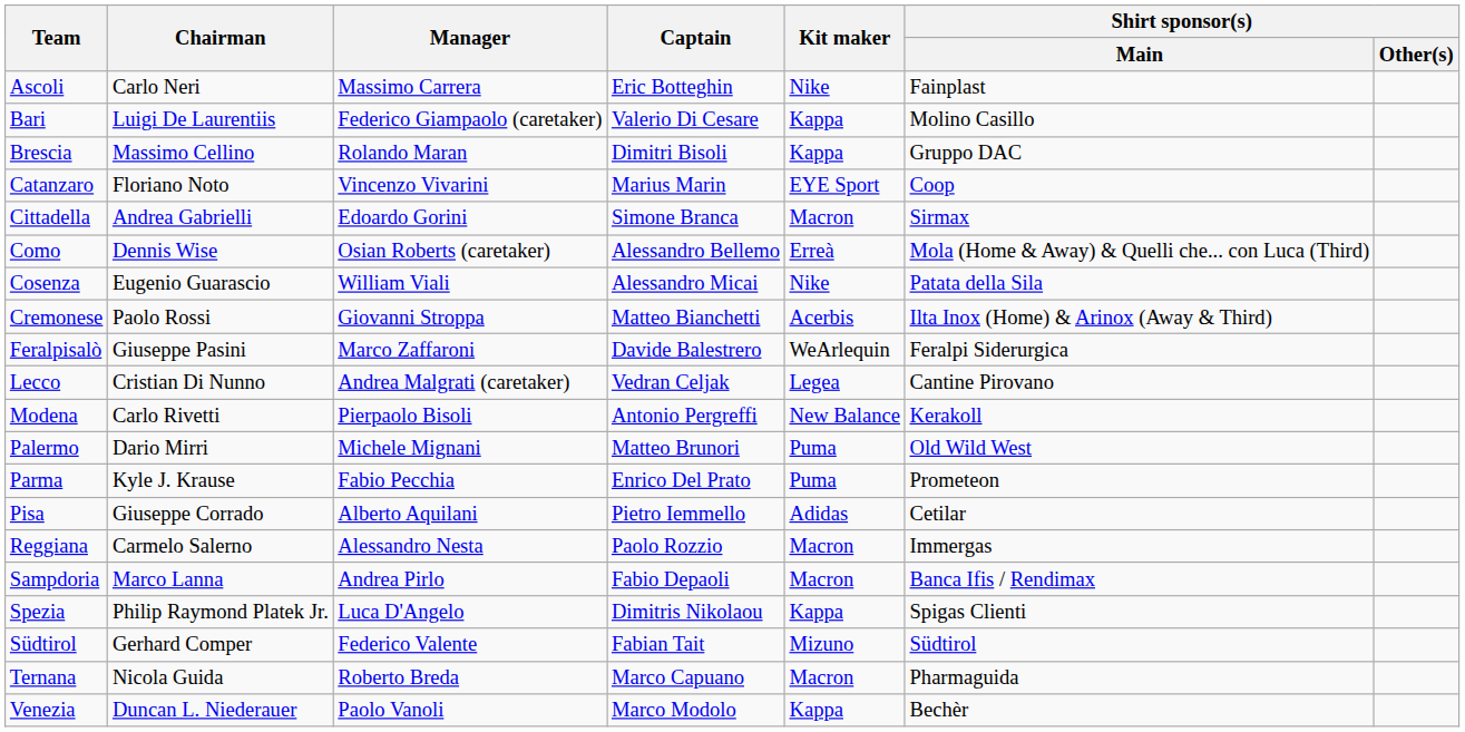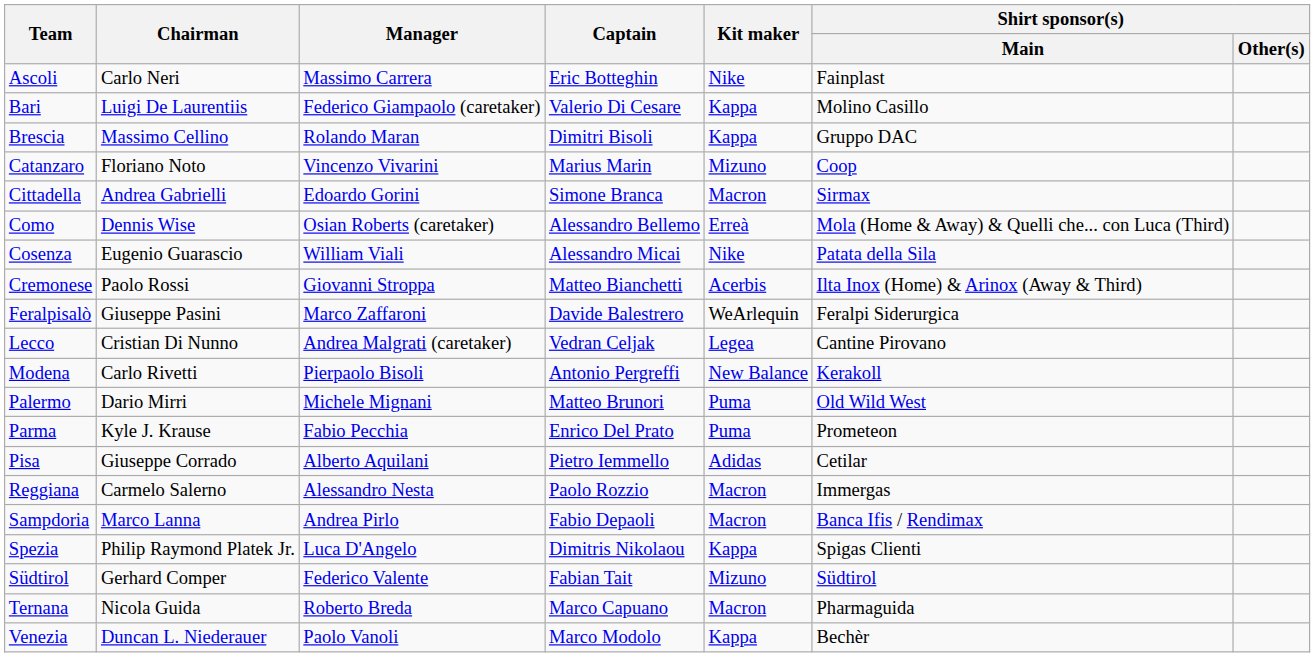 <table class="wikitable">
 <tr>
 <th rowspan="2">Team</th>
 <th rowspan="2">Chairman</th>
 <th rowspan="2">Manager</th>
 <th rowspan="2">Captain</th>
 <th rowspan="2">Kit maker</th>
 <th colspan="2">Shirt sponsor(s)</th>
 </tr>
 <tr>
 <th>Main</th>
 <th>Other(s)</th>
 </tr>
 <tr>
 <td><a href='#'>Ascoli</a></td>
 <td> Carlo Neri</td>
 <td> <a href='#'>Massimo Carrera</a></td>
 <td> <a href='#'>Eric Botteghin</a></td>
 <td><a href='#'>Nike</a></td>
 <td>Fainplast</td>
 <td></td>
 </tr>
 <tr>
 <td><a href='#'>Bari</a></td>
 <td> <a href='#'>Luigi De Laurentiis</a></td>
 <td> <a href='#'>Federico Giampaolo</a> (caretaker)</td>
 <td> <a href='#'>Valerio Di Cesare</a></td>
 <td><a href='#'>Kappa</a></td>
 <td>Molino Casillo</td>
 <td></td>
 </tr>
 <tr>
 <td><a href='#'>Brescia</a></td>
 <td> <a href='#'>Massimo Cellino</a></td>
 <td> <a href='#'>Rolando Maran</a></td>
 <td> <a href='#'>Dimitri Bisoli</a></td>
 <td><a href='#'>Kappa</a></td>
 <td>Gruppo DAC</td>
 <td></td>
 </tr>
 <tr>
 <td><a href='#'>Catanzaro</a></td>
 <td> Floriano Noto</td>
 <td> <a href='#'>Vincenzo Vivarini</a></td>
 <td> <a href='#'>Marius Marin</a></td>
-<td><a href='#'>EYE Sport</a></td>
+<td><a href='#'>Mizuno</a></td>
 <td><a href='#'>Coop</a></td>
 <td></td>
 </tr>
 <tr>
 <td><a href='#'>Cittadella</a></td>
 <td> <a href='#'>Andrea Gabrielli</a></td>
 <td> <a href='#'>Edoardo Gorini</a></td>
 <td> <a href='#'>Simone Branca</a></td>
 <td><a href='#'>Macron</a></td>
 <td><a href='#'>Sirmax</a></td>
 <td></td>
 </tr>
 <tr>
 <td><a href='#'>Como</a></td>
 <td> <a href='#'>Dennis Wise</a></td>
 <td> <a href='#'>Osian Roberts</a> (caretaker)</td>
 <td> <a href='#'>Alessandro Bellemo</a></td>
 <td><a href='#'>Erreà</a></td>
 <td><a href='#'>Mola</a> (Home & Away) & Quelli che... con Luca (Third)</td>
 <td></td>
 </tr>
 <tr>
 <td><a href='#'>Cosenza</a></td>
 <td> Eugenio Guarascio</td>
 <td> <a href='#'>William Viali</a></td>
 <td> <a href='#'>Alessandro Micai</a></td>
 <td><a href='#'>Nike</a></td>
 <td><a href='#'>Patata della Sila</a></td>
 <td></td>
 </tr>
 <tr>
 <td><a href='#'>Cremonese</a></td>
 <td> Paolo Rossi</td>
 <td> <a href='#'>Giovanni Stroppa</a></td>
 <td> <a href='#'>Matteo Bianchetti</a></td>
 <td><a href='#'>Acerbis</a></td>
 <td><a href='#'>Ilta Inox</a> (Home) & <a href='#'>Arinox</a> (Away & Third)</td>
 <td></td>
 </tr>
 <tr>
 <td><a href='#'>Feralpisalò</a></td>
 <td> Giuseppe Pasini</td>
 <td> <a href='#'>Marco Zaffaroni</a></td>
 <td> <a href='#'>Davide Balestrero</a></td>
 <td>WeArlequin</td>
 <td>Feralpi Siderurgica</td>
 <td></td>
 </tr>
 <tr>
 <td><a href='#'>Lecco</a></td>
 <td> Cristian Di Nunno</td>
 <td> <a href='#'>Andrea Malgrati</a> (caretaker)</td>
 <td> <a href='#'>Vedran Celjak</a></td>
 <td><a href='#'>Legea</a></td>
 <td>Cantine Pirovano</td>
 <td></td>
 </tr>
 <tr>
 <td><a href='#'>Modena</a></td>
 <td> Carlo Rivetti</td>
 <td> <a href='#'>Pierpaolo Bisoli</a></td>
 <td> <a href='#'>Antonio Pergreffi</a></td>
 <td><a href='#'>New Balance</a></td>
 <td><a href='#'>Kerakoll</a></td>
 <td></td>
 </tr>
 <tr>
 <td><a href='#'>Palermo</a></td>
 <td> Dario Mirri</td>
 <td> <a href='#'>Michele Mignani</a></td>
 <td> <a href='#'>Matteo Brunori</a></td>
 <td><a href='#'>Puma</a></td>
 <td><a href='#'>Old Wild West</a></td>
 <td></td>
 </tr>
 <tr>
 <td><a href='#'>Parma</a></td>
 <td> Kyle J. Krause</td>
 <td> <a href='#'>Fabio Pecchia</a></td>
 <td> <a href='#'>Enrico Del Prato</a></td>
 <td><a href='#'>Puma</a></td>
 <td>Prometeon</td>
 <td></td>
 </tr>
 <tr>
 <td><a href='#'>Pisa</a></td>
 <td> Giuseppe Corrado</td>
 <td> <a href='#'>Alberto Aquilani</a></td>
 <td> <a href='#'>Pietro Iemmello</a></td>
 <td><a href='#'>Adidas</a></td>
 <td>Cetilar</td>
 <td></td>
 </tr>
 <tr>
 <td><a href='#'>Reggiana</a></td>
 <td> Carmelo Salerno</td>
 <td> <a href='#'>Alessandro Nesta</a></td>
 <td> <a href='#'>Paolo Rozzio</a></td>
 <td><a href='#'>Macron</a></td>
 <td>Immergas</td>
 <td></td>
 </tr>
 <tr>
 <td><a href='#'>Sampdoria</a></td>
 <td> <a href='#'>Marco Lanna</a></td>
 <td> <a href='#'>Andrea Pirlo</a></td>
 <td> <a href='#'>Fabio Depaoli</a></td>
 <td><a href='#'>Macron</a></td>
 <td><a href='#'>Banca Ifis</a> / <a href='#'>Rendimax</a></td>
 <td></td>
 </tr>
 <tr>
 <td><a href='#'>Spezia</a></td>
 <td> Philip Raymond Platek Jr.</td>
 <td> <a href='#'>Luca D'Angelo</a></td>
 <td> <a href='#'>Dimitris Nikolaou</a></td>
 <td><a href='#'>Kappa</a></td>
 <td>Spigas Clienti</td>
 <td></td>
 </tr>
 <tr>
 <td><a href='#'>Südtirol</a></td>
 <td> Gerhard Comper</td>
 <td> <a href='#'>Federico Valente</a></td>
 <td> <a href='#'>Fabian Tait</a></td>
 <td><a href='#'>Mizuno</a></td>
 <td><a href='#'>Südtirol</a></td>
 <td></td>
 </tr>
 <tr>
 <td><a href='#'>Ternana</a></td>
 <td> Nicola Guida</td>
 <td> <a href='#'>Roberto Breda</a></td>
 <td> <a href='#'>Marco Capuano</a></td>
 <td><a href='#'>Macron</a></td>
 <td>Pharmaguida</td>
 <td></td>
 </tr>
 <tr>
 <td><a href='#'>Venezia</a></td>
 <td> <a href='#'>Duncan L. Niederauer</a></td>
 <td> <a href='#'>Paolo Vanoli</a></td>
 <td> <a href='#'>Marco Modolo</a></td>
 <td><a href='#'>Kappa</a></td>
 <td>Bechèr</td>
 <td></td>
 </tr>
 </table>
